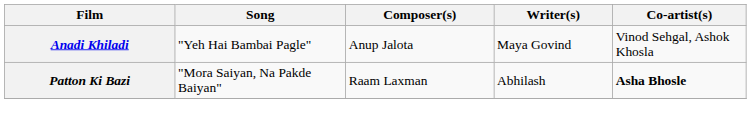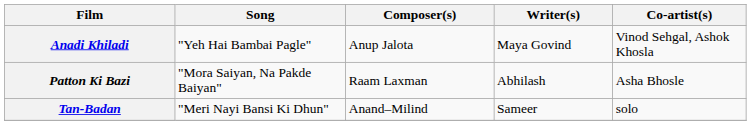 <table class="wikitable plainrowheaders" width="100%" textcolor:#000;">
 <tr>
 <th scope="col" width=23%>Film</th>
 <th scope="col" width=23%>Song</th>
 <th scope="col" width=20%>Composer(s)</th>
 <th scope="col" width=16%>Writer(s)</th>
 <th scope="col" width=18%>Co-artist(s)</th>
 </tr>
 <tr>
 <th><em><a href='#'>Anadi Khiladi</a></em></th>
 <td>"Yeh Hai Bambai Pagle"</td>
 <td>Anup Jalota</td>
 <td>Maya Govind</td>
 <td>Vinod Sehgal, Ashok Khosla</td>
 </tr>
 <tr>
 <th><em>Patton Ki Bazi</em></th>
 <td>"Mora Saiyan, Na Pakde Baiyan"</td>
 <td>Raam Laxman</td>
 <td>Abhilash</td>
-<td><strong>Asha Bhosle</strong></td>
+<td>Asha Bhosle</td>
+</tr>
+<tr>
+<th><em><a href='#'>Tan-Badan</a></em></th>
+<td>"Meri Nayi Bansi Ki Dhun"</td>
+<td>Anand–Milind</td>
+<td>Sameer</td>
+<td>solo</td>
 </tr>
 <tr>
 </tr>
 </table>
